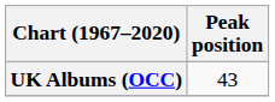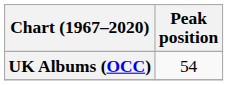 <table class="wikitable sortable plainrowheaders" style="text-align:center;">
 <tr>
 <th scope="col">Chart (1967–2020)</th>
 <th scope="col">Peak<br>position</th>
 </tr>
 <tr>
 </tr>
 <tr>
 </tr>
 <tr>
 </tr>
 <tr>
 </tr>
 <tr>
 </tr>
 <tr>
 </tr>
 <tr>
 <th scope="row">UK Albums (<a href='#'>OCC</a>)</th>
-<td>43</td>
+<td>54</td>
 </tr>
 <tr>
 </tr>
 </table>
